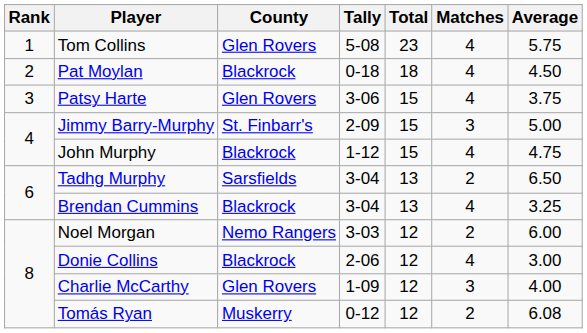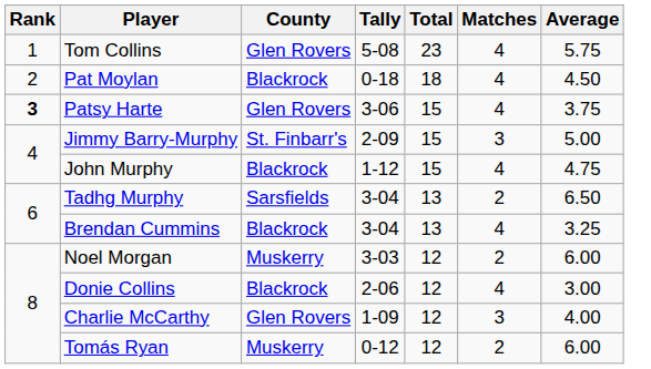 <table class="wikitable">
 <tr>
 <th>Rank</th>
 <th>Player</th>
 <th>County</th>
 <th>Tally</th>
 <th>Total</th>
 <th>Matches</th>
 <th>Average</th>
 </tr>
 <tr>
 <td rowspan=1 align=center>1</td>
 <td>Tom Collins</td>
 <td><a href='#'>Glen Rovers</a></td>
 <td align=center>5-08</td>
 <td align=center>23</td>
 <td align=center>4</td>
 <td align=center>5.75</td>
 </tr>
 <tr>
 <td rowspan=1 align=center>2</td>
 <td><a href='#'>Pat Moylan</a></td>
 <td><a href='#'>Blackrock</a></td>
 <td align=center>0-18</td>
 <td align=center>18</td>
 <td align=center>4</td>
 <td align=center>4.50</td>
 </tr>
 <tr>
-<td rowspan=1 align=center>3</td>
+<td rowspan=1 align=center><strong>3</strong></td>
 <td><a href='#'>Patsy Harte</a></td>
 <td><a href='#'>Glen Rovers</a></td>
 <td align=center>3-06</td>
 <td align=center>15</td>
 <td align=center>4</td>
 <td align=center>3.75</td>
 </tr>
 <tr>
 <td rowspan=2 align=center>4</td>
 <td><a href='#'>Jimmy Barry-Murphy</a></td>
 <td><a href='#'>St. Finbarr's</a></td>
 <td align=center>2-09</td>
 <td align=center>15</td>
 <td align=center>3</td>
 <td align=center>5.00</td>
 </tr>
 <tr>
 <td>John Murphy</td>
 <td><a href='#'>Blackrock</a></td>
 <td align=center>1-12</td>
 <td align=center>15</td>
 <td align=center>4</td>
 <td align=center>4.75</td>
 </tr>
 <tr>
 <td rowspan=2 align=center>6</td>
 <td><a href='#'>Tadhg Murphy</a></td>
 <td><a href='#'>Sarsfields</a></td>
 <td align=center>3-04</td>
 <td align=center>13</td>
 <td align=center>2</td>
 <td align=center>6.50</td>
 </tr>
 <tr>
 <td><a href='#'>Brendan Cummins</a></td>
 <td><a href='#'>Blackrock</a></td>
 <td align=center>3-04</td>
 <td align=center>13</td>
 <td align=center>4</td>
 <td align=center>3.25</td>
 </tr>
 <tr>
 <td rowspan=4 align=center>8</td>
 <td>Noel Morgan</td>
-<td><a href='#'>Nemo Rangers</a></td>
+<td><a href='#'>Muskerry</a></td>
 <td align=center>3-03</td>
 <td align=center>12</td>
 <td align=center>2</td>
 <td align=center>6.00</td>
 </tr>
 <tr>
 <td><a href='#'>Donie Collins</a></td>
 <td><a href='#'>Blackrock</a></td>
 <td align=center>2-06</td>
 <td align=center>12</td>
 <td align=center>4</td>
 <td align=center>3.00</td>
 </tr>
 <tr>
 <td><a href='#'>Charlie McCarthy</a></td>
 <td><a href='#'>Glen Rovers</a></td>
 <td align=center>1-09</td>
 <td align=center>12</td>
 <td align=center>3</td>
 <td align=center>4.00</td>
 </tr>
 <tr>
 <td><a href='#'>Tomás Ryan</a></td>
 <td><a href='#'>Muskerry</a></td>
 <td align=center>0-12</td>
 <td align=center>12</td>
 <td align=center>2</td>
-<td align=center>6.08</td>
+<td align=center>6.00</td>
 </tr>
 </table>
